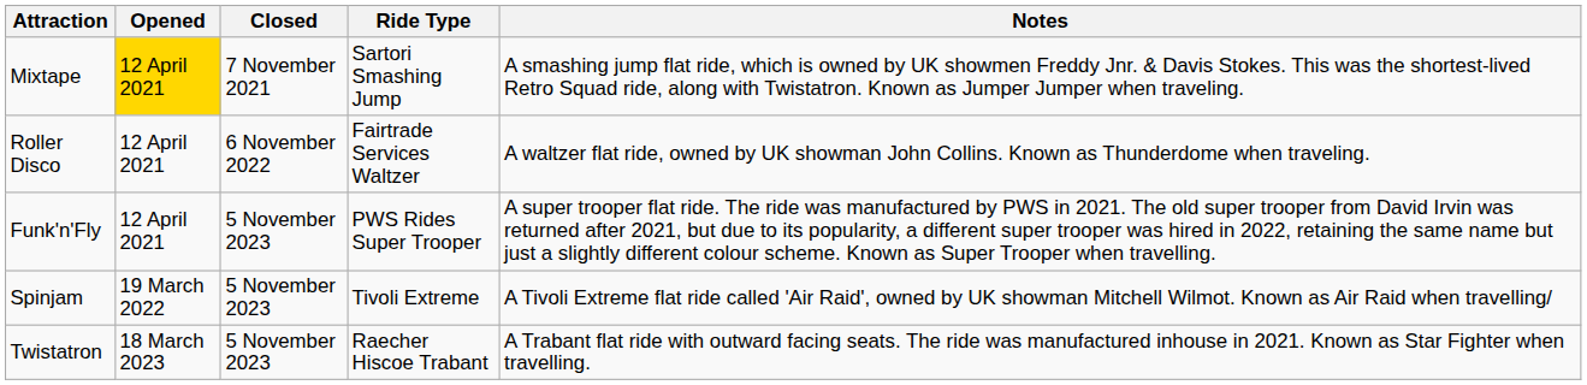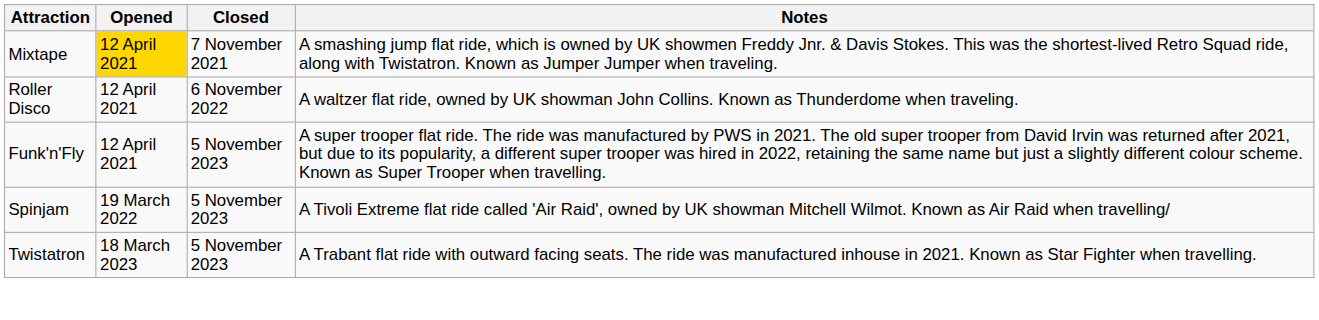 <table class=wikitable>
 <tr>
 <th>Attraction</th>
 <th>Opened</th>
 <th>Closed</th>
-<th>Ride Type</th>
 <th>Notes</th>
 </tr>
 <tr>
 <td>Mixtape</td>
 <td style="background: gold;">12 April 2021</td>
 <td>7 November 2021</td>
-<td>Sartori Smashing Jump</td>
 <td>A smashing jump flat ride, which is owned by UK showmen Freddy Jnr. & Davis Stokes. This was the shortest-lived Retro Squad ride, along with Twistatron. Known as Jumper Jumper when traveling.</td>
 </tr>
 <tr>
 <td>Roller Disco</td>
 <td>12 April 2021</td>
 <td>6 November 2022</td>
-<td>Fairtrade Services Waltzer</td>
 <td>A waltzer flat ride, owned by UK showman John Collins. Known as Thunderdome when traveling.</td>
 </tr>
 <tr>
 <td>Funk'n'Fly</td>
 <td>12 April 2021</td>
 <td>5 November 2023</td>
-<td>PWS Rides Super Trooper</td>
 <td>A super trooper flat ride. The ride was manufactured by PWS in 2021. The old super trooper from David Irvin was returned after 2021, but due to its popularity, a different super trooper was hired in 2022, retaining the same name but just a slightly different colour scheme. Known as Super Trooper when travelling.</td>
 </tr>
 <tr>
 <td>Spinjam</td>
 <td>19 March 2022</td>
 <td>5 November 2023</td>
-<td>Tivoli Extreme</td>
 <td>A Tivoli Extreme flat ride called 'Air Raid', owned by UK showman Mitchell Wilmot. Known as Air Raid when travelling/</td>
 </tr>
 <tr>
 <td>Twistatron</td>
 <td>18 March 2023</td>
 <td>5 November 2023</td>
-<td>Raecher Hiscoe Trabant</td>
 <td>A Trabant flat ride with outward facing seats. The ride was manufactured inhouse in 2021. Known as Star Fighter when travelling.</td>
 </tr>
 </table>
